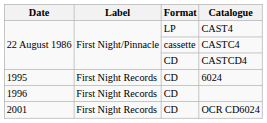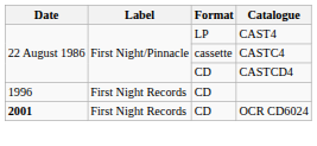 <table class="wikitable">
 <tr>
 <th>Date</th>
 <th>Label</th>
 <th>Format</th>
 <th>Catalogue</th>
 </tr>
 <tr>
 <td rowspan="3">22 August 1986</td>
 <td rowspan="3">First Night/Pinnacle</td>
 <td>LP</td>
 <td>CAST4</td>
 </tr>
 <tr>
 <td>cassette</td>
 <td>CASTC4</td>
 </tr>
 <tr>
 <td>CD</td>
 <td>CASTCD4</td>
 </tr>
 <tr>
-<td>1995</td>
-<td>First Night Records</td>
-<td>CD</td>
-<td>6024</td>
-</tr>
-<tr>
 <td>1996</td>
 <td>First Night Records</td>
 <td>CD</td>
 <td></td>
 </tr>
 <tr>
-<td>2001</td>
+<td><strong>2001</strong></td>
 <td>First Night Records</td>
 <td>CD</td>
 <td>OCR CD6024</td>
 </tr>
 </table>
